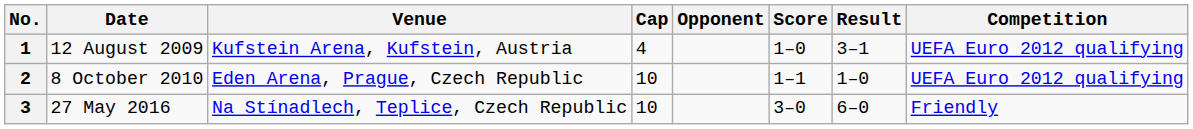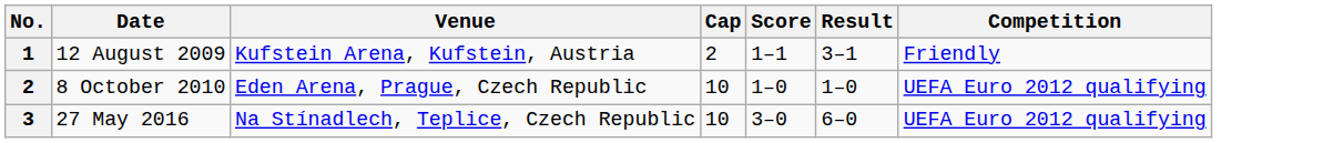 <table class="wikitable sortable plainrowheaders">
 <tr>
 <th scope=col>No.</th>
 <th scope=col data-sort-type=date>Date</th>
 <th scope=col>Venue</th>
 <th scope=col>Cap</th>
-<th scope=col>Opponent</th>
 <th scope=col>Score</th>
 <th scope=col>Result</th>
 <th scope=col>Competition</th>
 </tr>
 <tr>
 <th scope=row>1</th>
 <td>12 August 2009</td>
 <td><a href='#'>Kufstein Arena</a>, <a href='#'>Kufstein</a>, Austria</td>
-<td>4</td>
-<td></td>
-<td>1–0</td>
+<td>2</td>
+<td>1–1</td>
 <td>3–1</td>
-<td><a href='#'>UEFA Euro 2012 qualifying</a></td>
+<td><a href='#'>Friendly</a></td>
 </tr>
 <tr>
 <th scope=row>2</th>
 <td>8 October 2010</td>
 <td><a href='#'>Eden Arena</a>, <a href='#'>Prague</a>, Czech Republic</td>
 <td>10</td>
-<td></td>
-<td>1–1</td>
+<td>1–0</td>
 <td>1–0</td>
 <td><a href='#'>UEFA Euro 2012 qualifying</a></td>
 </tr>
 <tr>
 <th scope=row>3</th>
 <td>27 May 2016</td>
 <td><a href='#'>Na Stínadlech</a>, <a href='#'>Teplice</a>, Czech Republic</td>
 <td>10</td>
-<td></td>
 <td>3–0</td>
 <td>6–0</td>
-<td><a href='#'>Friendly</a></td>
+<td><a href='#'>UEFA Euro 2012 qualifying</a></td>
 </tr>
 </table>
